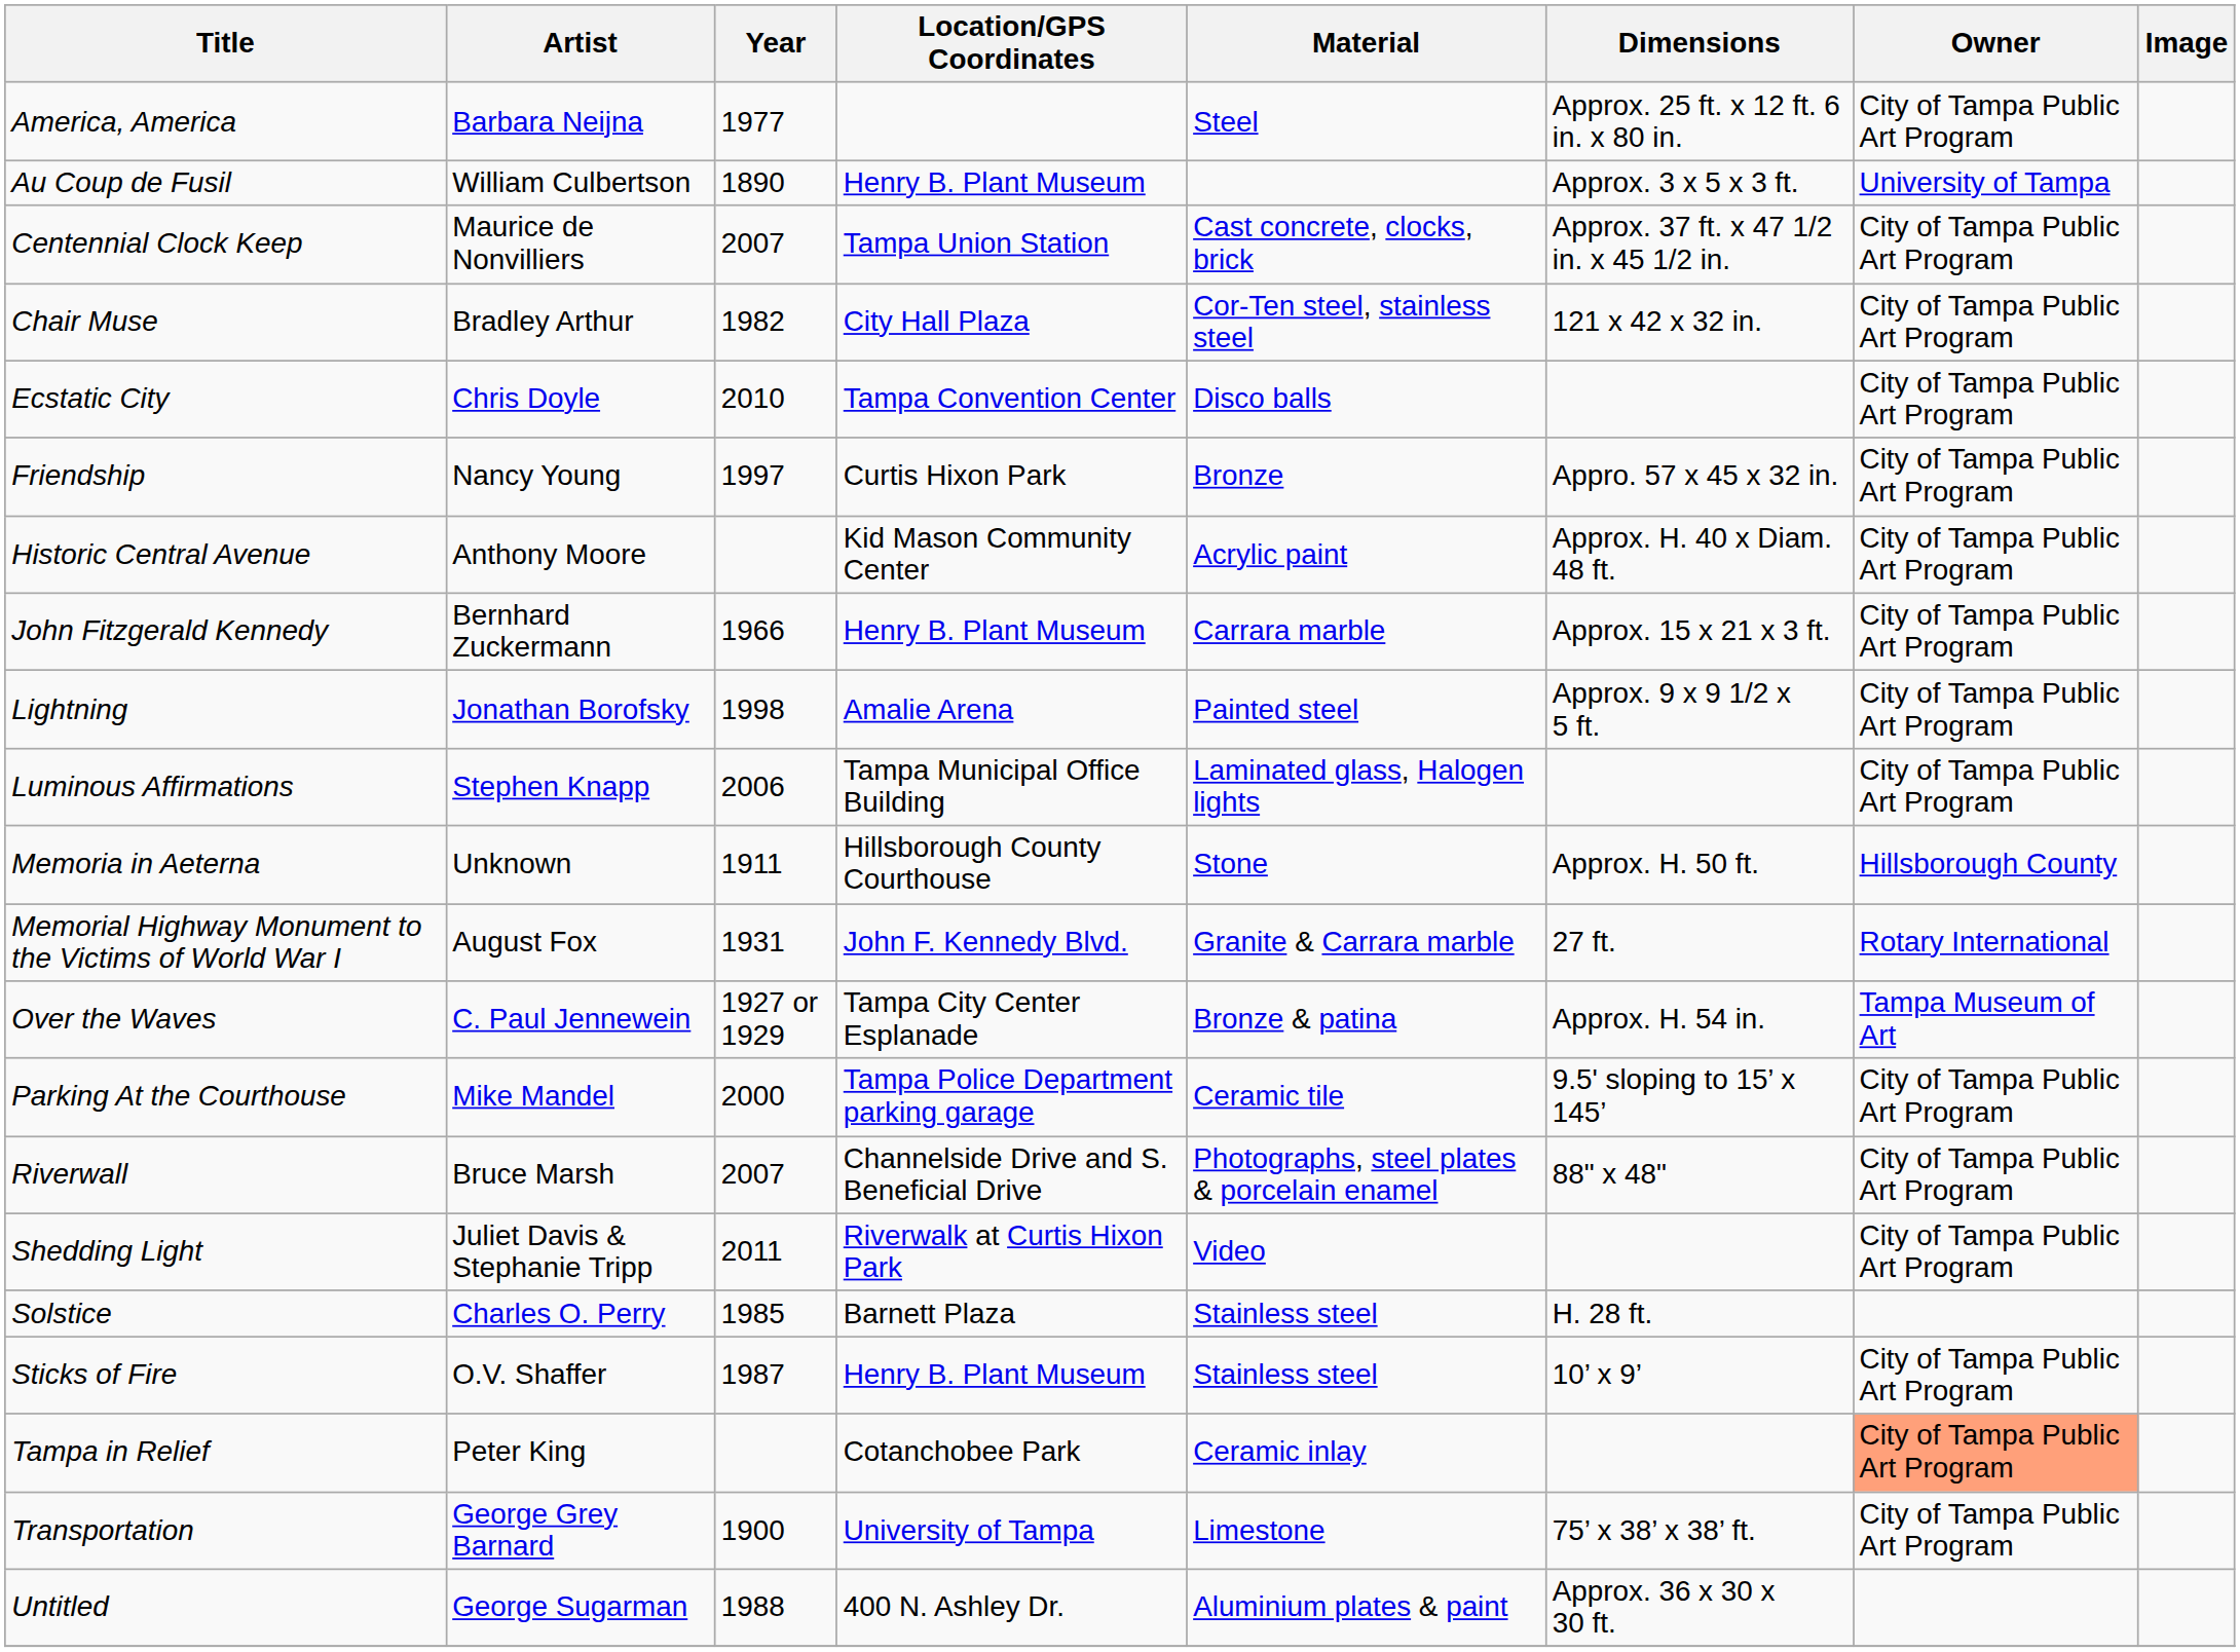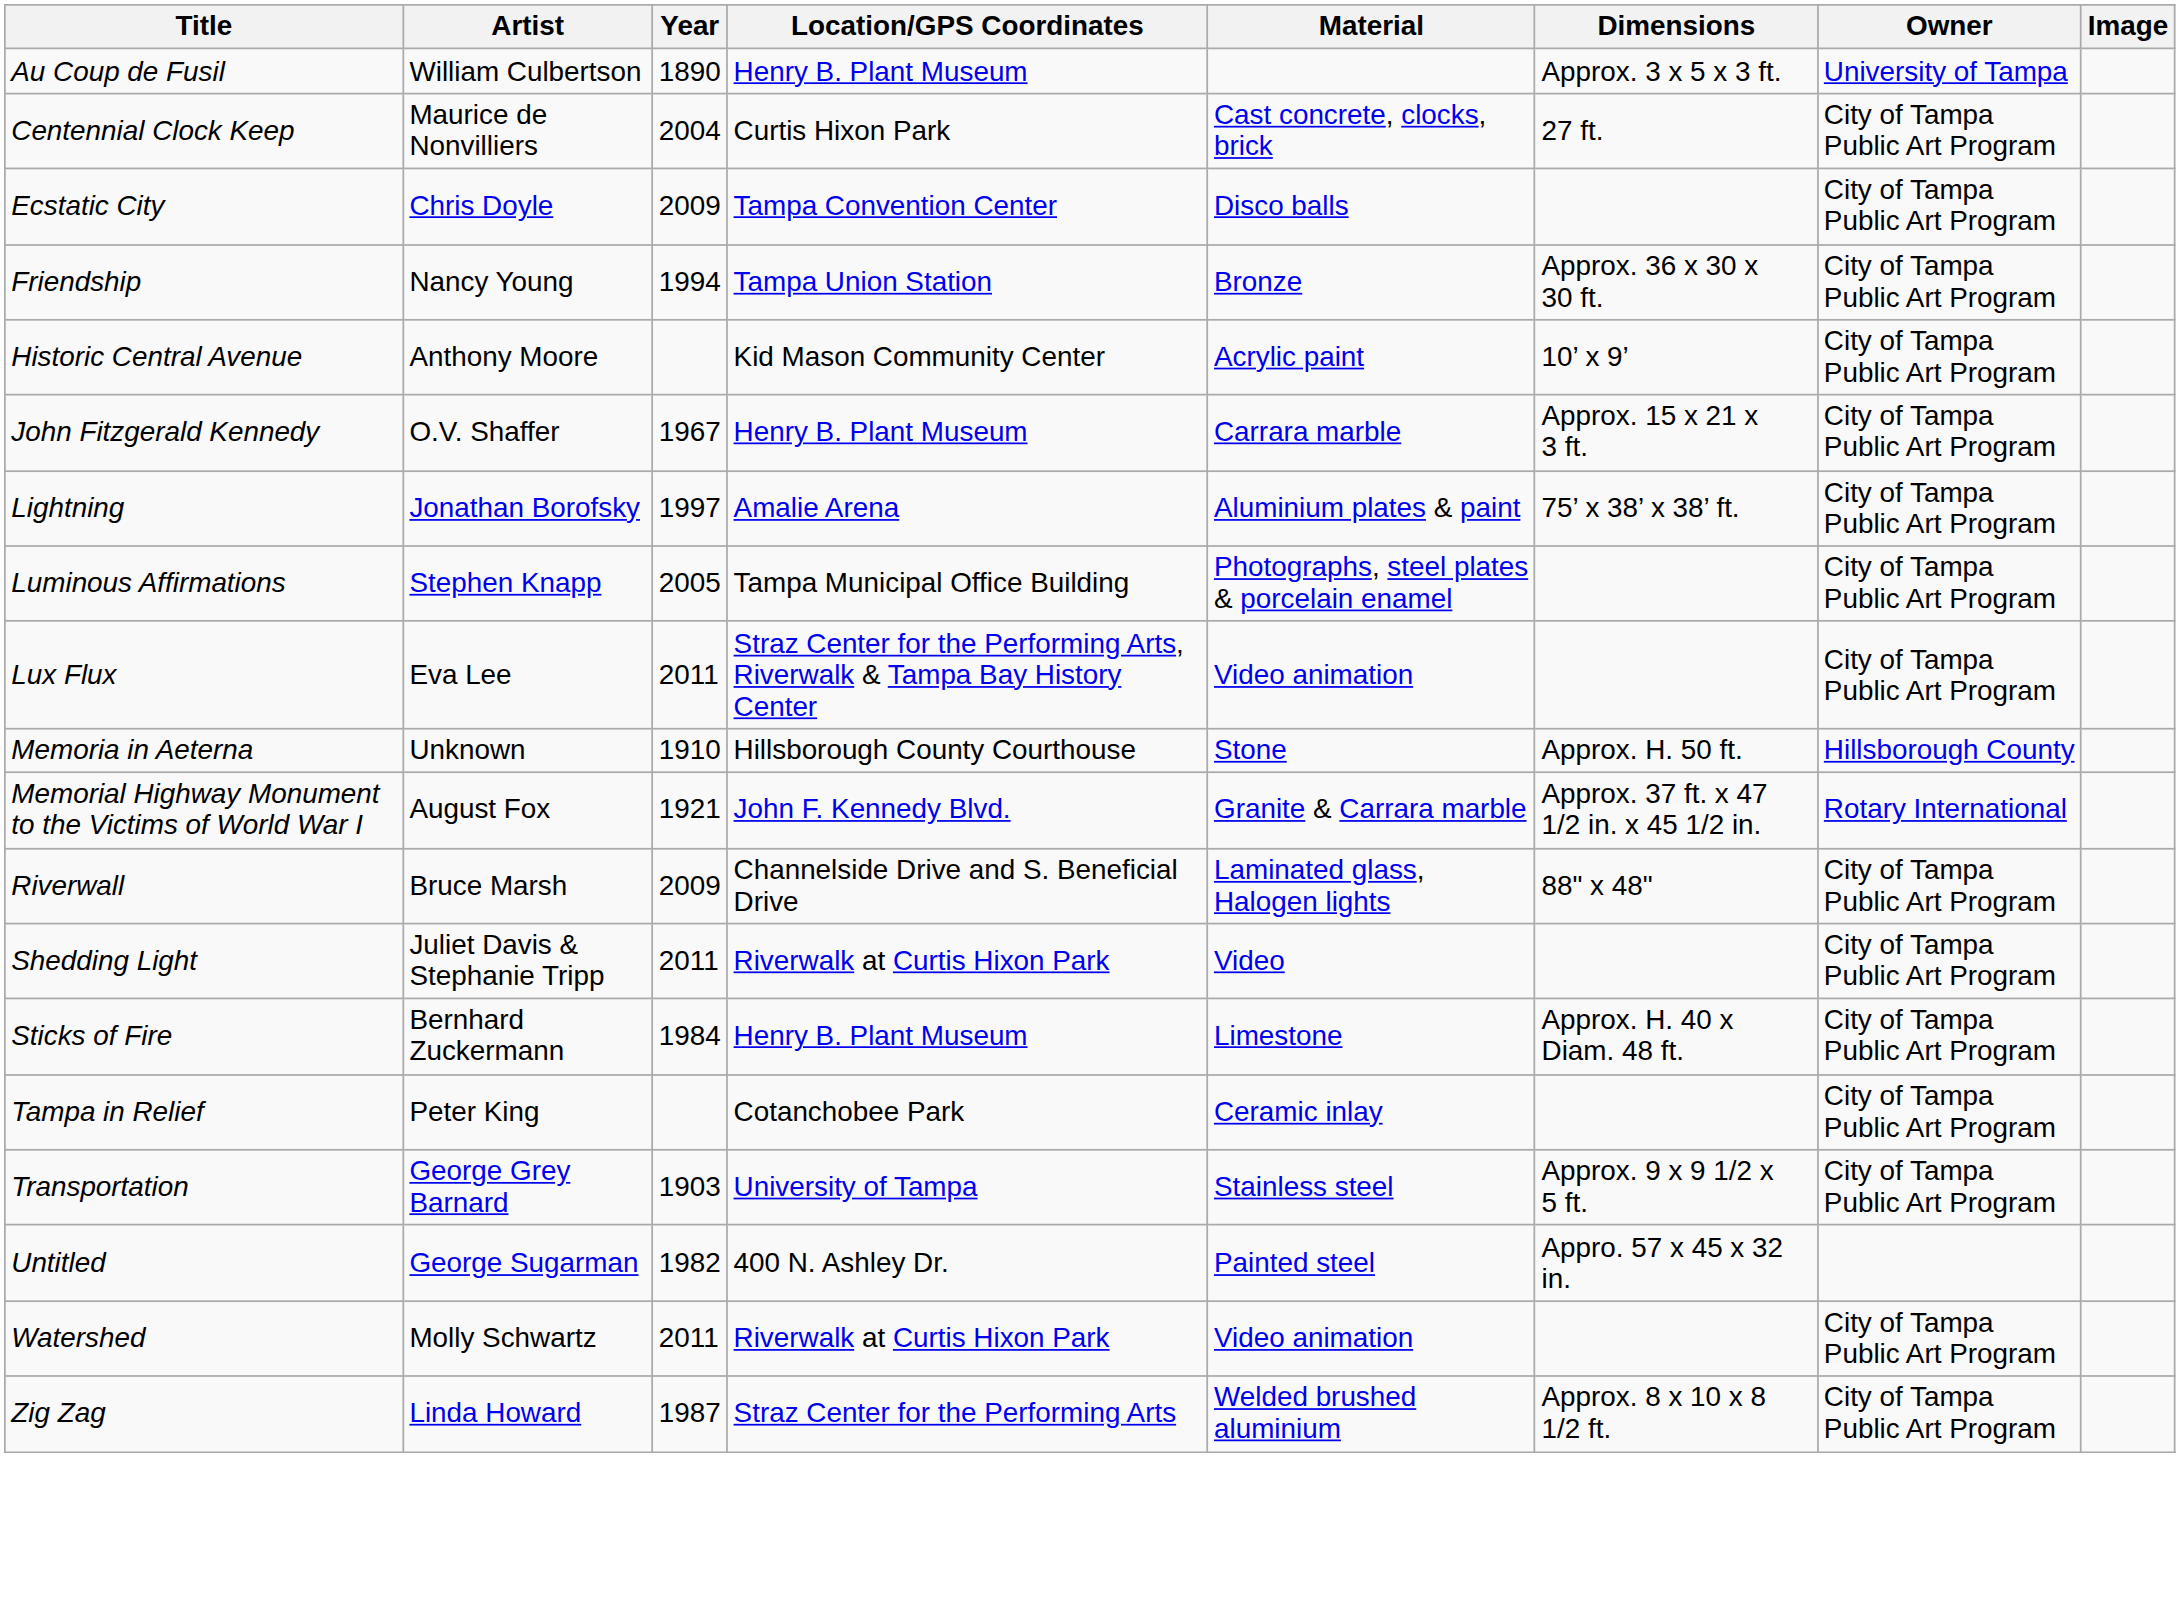 <table class="wikitable sortable">
 <tr>
 <th>Title</th>
 <th>Artist</th>
 <th>Year</th>
 <th>Location/GPS Coordinates</th>
 <th>Material</th>
 <th>Dimensions</th>
 <th>Owner</th>
 <th>Image</th>
-</tr>
-<tr>
-<td><em>America, America</em></td>
-<td><a href='#'>Barbara Neijna</a></td>
-<td>1977</td>
-<td></td>
-<td><a href='#'>Steel</a></td>
-<td>Approx. 25 ft. x 12 ft. 6 in. x 80 in.</td>
-<td>City of Tampa Public Art Program</td>
-<td></td>
 </tr>
 <tr>
 <td><em>Au Coup de Fusil</em></td>
 <td>William Culbertson</td>
 <td>1890</td>
 <td><a href='#'>Henry B. Plant Museum</a></td>
 <td></td>
 <td>Approx. 3 x 5 x 3 ft.</td>
 <td><a href='#'>University of Tampa</a></td>
 <td></td>
 </tr>
 <tr>
 <td><em>Centennial Clock Keep</em></td>
 <td>Maurice de Nonvilliers</td>
-<td>2007</td>
-<td><a href='#'>Tampa Union Station</a> </td>
+<td>2004</td>
+<td>Curtis Hixon Park</td>
 <td><a href='#'>Cast concrete</a>, <a href='#'>clocks</a>, <a href='#'>brick</a></td>
-<td>Approx. 37 ft. x 47 1/2 in. x 45 1/2 in.</td>
-<td>City of Tampa Public Art Program</td>
-<td></td>
-</tr>
-<tr>
-<td><em>Chair Muse</em></td>
-<td>Bradley Arthur</td>
-<td>1982</td>
-<td><a href='#'>City Hall Plaza</a></td>
-<td><a href='#'>Cor-Ten steel</a>, <a href='#'>stainless steel</a></td>
-<td>121 x 42 x 32 in.</td>
+<td>27 ft.</td>
 <td>City of Tampa Public Art Program</td>
 <td></td>
 </tr>
 <tr>
 <td><em>Ecstatic City</em></td>
 <td><a href='#'>Chris Doyle</a></td>
-<td>2010</td>
+<td>2009</td>
 <td><a href='#'>Tampa Convention Center</a></td>
 <td><a href='#'>Disco balls</a></td>
 <td></td>
 <td>City of Tampa Public Art Program</td>
 <td></td>
 </tr>
 <tr>
 <td><em>Friendship</em></td>
 <td>Nancy Young</td>
-<td>1997</td>
-<td>Curtis Hixon Park</td>
+<td>1994</td>
+<td><a href='#'>Tampa Union Station</a> </td>
 <td><a href='#'>Bronze</a></td>
-<td>Appro. 57 x 45 x 32 in.</td>
+<td>Approx. 36 x 30 x 30 ft.</td>
 <td>City of Tampa Public Art Program</td>
 <td></td>
 </tr>
 <tr>
 <td><em>Historic Central Avenue</em></td>
 <td>Anthony Moore</td>
 <td></td>
 <td>Kid Mason Community Center</td>
 <td><a href='#'>Acrylic paint</a></td>
-<td>Approx. H. 40 x Diam. 48 ft.</td>
+<td>10’ x 9’</td>
 <td>City of Tampa Public Art Program</td>
 <td></td>
 </tr>
 <tr>
 <td><em>John Fitzgerald Kennedy</em></td>
-<td>Bernhard Zuckermann</td>
-<td>1966</td>
+<td>O.V. Shaffer</td>
+<td>1967</td>
 <td><a href='#'>Henry B. Plant Museum</a></td>
 <td><a href='#'>Carrara marble</a></td>
 <td>Approx. 15 x 21 x 3 ft.</td>
 <td>City of Tampa Public Art Program</td>
 <td></td>
 </tr>
 <tr>
 <td><em>Lightning</em></td>
 <td><a href='#'>Jonathan Borofsky</a></td>
-<td>1998</td>
+<td>1997</td>
 <td><a href='#'>Amalie Arena</a><br></td>
-<td><a href='#'>Painted steel</a></td>
-<td>Approx. 9 x 9 1/2 x 5 ft.</td>
+<td><a href='#'>Aluminium plates</a> & <a href='#'>paint</a></td>
+<td>75’ x 38’ x 38’ ft.</td>
 <td>City of Tampa Public Art Program</td>
 <td></td>
 </tr>
 <tr>
 <td><em>Luminous Affirmations</em></td>
 <td><a href='#'>Stephen Knapp</a></td>
-<td>2006</td>
+<td>2005</td>
 <td>Tampa Municipal Office Building</td>
-<td><a href='#'>Laminated glass</a>, <a href='#'>Halogen lights</a></td>
+<td><a href='#'>Photographs</a>, <a href='#'>steel plates</a> & <a href='#'>porcelain enamel</a></td>
+<td></td>
+<td>City of Tampa Public Art Program</td>
+<td></td>
+</tr>
+<tr>
+<td><em>Lux Flux</em></td>
+<td>Eva Lee</td>
+<td>2011</td>
+<td><a href='#'>Straz Center for the Performing Arts</a>, <a href='#'>Riverwalk</a> & <a href='#'>Tampa Bay History Center</a></td>
+<td><a href='#'>Video animation</a></td>
 <td></td>
 <td>City of Tampa Public Art Program</td>
 <td></td>
 </tr>
 <tr>
 <td><em>Memoria in Aeterna</em></td>
 <td>Unknown</td>
-<td>1911</td>
+<td>1910</td>
 <td>Hillsborough County Courthouse</td>
 <td><a href='#'>Stone</a></td>
 <td>Approx. H. 50 ft.</td>
 <td><a href='#'>Hillsborough County</a></td>
 <td></td>
 </tr>
 <tr>
 <td><em>Memorial Highway Monument to the Victims of World War I</em></td>
 <td>August Fox</td>
-<td>1931</td>
+<td>1921</td>
 <td><a href='#'>John F. Kennedy Blvd.</a></td>
 <td><a href='#'>Granite</a> & <a href='#'>Carrara marble</a></td>
-<td>27 ft.</td>
+<td>Approx. 37 ft. x 47 1/2 in. x 45 1/2 in.</td>
 <td><a href='#'>Rotary International</a></td>
-<td></td>
-</tr>
-<tr>
-<td><em>Over the Waves</em></td>
-<td><a href='#'>C. Paul Jennewein</a></td>
-<td>1927 or 1929</td>
-<td>Tampa City Center Esplanade</td>
-<td><a href='#'>Bronze</a> & <a href='#'>patina</a></td>
-<td>Approx. H. 54 in.</td>
-<td><a href='#'>Tampa Museum of Art</a></td>
-<td></td>
-</tr>
-<tr>
-<td><em>Parking At the Courthouse</em></td>
-<td><a href='#'>Mike Mandel</a></td>
-<td>2000</td>
-<td><a href='#'>Tampa Police Department parking garage</a></td>
-<td><a href='#'>Ceramic tile</a></td>
-<td>9.5' sloping to 15’ x 145’</td>
-<td>City of Tampa Public Art Program</td>
 <td></td>
 </tr>
 <tr>
 <td><em>Riverwall</em></td>
 <td>Bruce Marsh</td>
-<td>2007</td>
+<td>2009</td>
 <td>Channelside Drive and S. Beneficial Drive</td>
-<td><a href='#'>Photographs</a>, <a href='#'>steel plates</a> & <a href='#'>porcelain enamel</a></td>
+<td><a href='#'>Laminated glass</a>, <a href='#'>Halogen lights</a></td>
 <td>88" x 48"</td>
 <td>City of Tampa Public Art Program</td>
 <td></td>
 </tr>
 <tr>
 <td><em>Shedding Light</em></td>
 <td>Juliet Davis & Stephanie Tripp</td>
 <td>2011</td>
 <td><a href='#'>Riverwalk</a> at <a href='#'>Curtis Hixon Park</a></td>
 <td><a href='#'>Video</a></td>
 <td></td>
 <td>City of Tampa Public Art Program</td>
 <td></td>
 </tr>
 <tr>
-<td><em>Solstice</em></td>
-<td><a href='#'>Charles O. Perry</a></td>
-<td>1985</td>
-<td>Barnett Plaza</td>
-<td><a href='#'>Stainless steel</a></td>
-<td>H. 28 ft.</td>
-<td></td>
-<td></td>
-</tr>
-<tr>
 <td><em>Sticks of Fire</em></td>
-<td>O.V. Shaffer</td>
-<td>1987</td>
+<td>Bernhard Zuckermann</td>
+<td>1984</td>
 <td><a href='#'>Henry B. Plant Museum</a></td>
-<td><a href='#'>Stainless steel</a></td>
-<td>10’ x 9’</td>
+<td><a href='#'>Limestone</a></td>
+<td>Approx. H. 40 x Diam. 48 ft.</td>
 <td>City of Tampa Public Art Program</td>
 <td></td>
 </tr>
 <tr>
 <td><em>Tampa in Relief</em></td>
 <td>Peter King</td>
 <td></td>
 <td>Cotanchobee Park</td>
 <td><a href='#'>Ceramic inlay</a></td>
 <td></td>
-<td style="background: lightsalmon;">City of Tampa Public Art Program</td>
+<td>City of Tampa Public Art Program</td>
 <td></td>
 </tr>
 <tr>
 <td><em>Transportation</em></td>
 <td><a href='#'>George Grey Barnard</a></td>
-<td>1900</td>
+<td>1903</td>
 <td><a href='#'>University of Tampa</a></td>
-<td><a href='#'>Limestone</a></td>
-<td>75’ x 38’ x 38’ ft.</td>
+<td><a href='#'>Stainless steel</a></td>
+<td>Approx. 9 x 9 1/2 x 5 ft.</td>
 <td>City of Tampa Public Art Program</td>
 <td></td>
 </tr>
 <tr>
 <td><em>Untitled</em></td>
 <td><a href='#'>George Sugarman</a></td>
-<td>1988</td>
+<td>1982</td>
 <td>400 N. Ashley Dr.</td>
-<td><a href='#'>Aluminium plates</a> & <a href='#'>paint</a></td>
-<td>Approx. 36 x 30 x 30 ft.</td>
+<td><a href='#'>Painted steel</a></td>
+<td>Appro. 57 x 45 x 32 in.</td>
 <td></td>
+<td></td>
+</tr>
+<tr>
+<td><em>Watershed</em></td>
+<td>Molly Schwartz</td>
+<td>2011</td>
+<td><a href='#'>Riverwalk</a> at <a href='#'>Curtis Hixon Park</a></td>
+<td><a href='#'>Video animation</a></td>
+<td></td>
+<td>City of Tampa Public Art Program</td>
+<td></td>
+</tr>
+<tr>
+<td><em>Zig Zag</em></td>
+<td><a href='#'>Linda Howard</a></td>
+<td>1987</td>
+<td><a href='#'>Straz Center for the Performing Arts</a></td>
+<td><a href='#'>Welded brushed aluminium</a></td>
+<td>Approx. 8 x 10 x 8 1/2 ft.</td>
+<td>City of Tampa Public Art Program</td>
 <td></td>
 </tr>
 <tr>
 </tr>
 </table>
